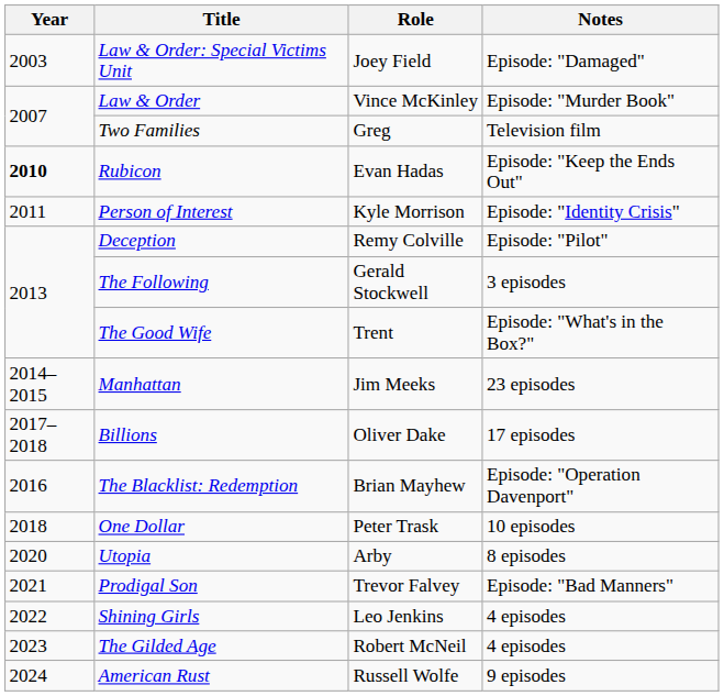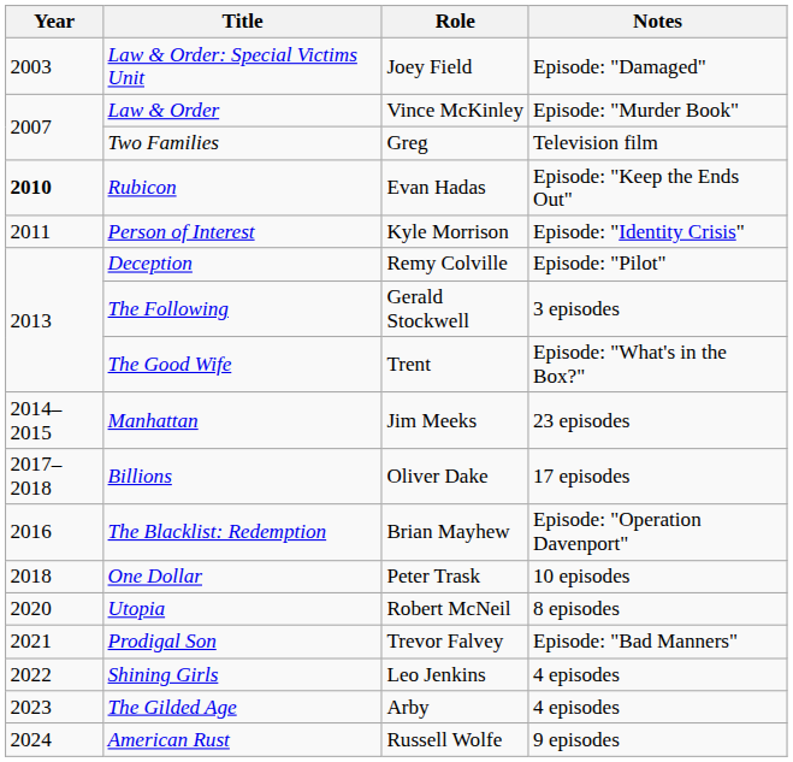 <table class="wikitable sortable">
 <tr>
 <th>Year</th>
 <th>Title</th>
 <th>Role</th>
 <th class="unsortable">Notes</th>
 </tr>
 <tr>
 <td>2003</td>
 <td><em><a href='#'>Law & Order: Special Victims Unit</a></em></td>
 <td>Joey Field</td>
 <td>Episode: "Damaged"</td>
 </tr>
 <tr>
 <td rowspan=2>2007</td>
 <td><em><a href='#'>Law & Order</a></em></td>
 <td>Vince McKinley</td>
 <td>Episode: "Murder Book"</td>
 </tr>
 <tr>
 <td><em>Two Families</em></td>
 <td>Greg</td>
 <td>Television film</td>
 </tr>
 <tr>
 <td><strong>2010</strong></td>
 <td><em><a href='#'>Rubicon</a></em></td>
 <td>Evan Hadas</td>
 <td>Episode: "Keep the Ends Out"</td>
 </tr>
 <tr>
 <td>2011</td>
 <td><em><a href='#'>Person of Interest</a></em></td>
 <td>Kyle Morrison</td>
 <td>Episode: "<a href='#'>Identity Crisis</a>"</td>
 </tr>
 <tr>
 <td rowspan=3>2013</td>
 <td><em><a href='#'>Deception</a></em></td>
 <td>Remy Colville</td>
 <td>Episode: "Pilot"</td>
 </tr>
 <tr>
 <td><em><a href='#'>The Following</a></em></td>
 <td>Gerald Stockwell</td>
 <td>3 episodes</td>
 </tr>
 <tr>
 <td><em><a href='#'>The Good Wife</a></em></td>
 <td>Trent</td>
 <td>Episode: "What's in the Box?"</td>
 </tr>
 <tr>
 <td>2014–2015</td>
 <td><em><a href='#'>Manhattan</a></em></td>
 <td>Jim Meeks</td>
 <td>23 episodes</td>
 </tr>
 <tr>
 <td>2017–2018</td>
 <td><em><a href='#'>Billions</a></em></td>
 <td>Oliver Dake</td>
 <td>17 episodes</td>
 </tr>
 <tr>
 <td>2016</td>
 <td><em><a href='#'>The Blacklist: Redemption</a></em></td>
 <td>Brian Mayhew</td>
 <td>Episode: "Operation Davenport"</td>
 </tr>
 <tr>
 <td>2018</td>
 <td><em><a href='#'>One Dollar</a></em></td>
 <td>Peter Trask</td>
 <td>10 episodes</td>
 </tr>
 <tr>
 <td>2020</td>
 <td><em><a href='#'>Utopia</a></em></td>
-<td>Arby</td>
+<td>Robert McNeil</td>
 <td>8 episodes</td>
 </tr>
 <tr>
 <td>2021</td>
 <td><em><a href='#'>Prodigal Son</a></em></td>
 <td>Trevor Falvey</td>
 <td>Episode: "Bad Manners"</td>
 </tr>
 <tr>
 <td>2022</td>
 <td><em><a href='#'>Shining Girls</a></em></td>
 <td>Leo Jenkins</td>
 <td>4 episodes</td>
 </tr>
 <tr>
 <td>2023</td>
 <td><em><a href='#'>The Gilded Age</a></em></td>
-<td>Robert McNeil</td>
+<td>Arby</td>
 <td>4 episodes</td>
 </tr>
 <tr>
 <td>2024</td>
 <td><em><a href='#'>American Rust</a></em></td>
 <td>Russell Wolfe</td>
 <td>9 episodes</td>
 </tr>
 </table>
